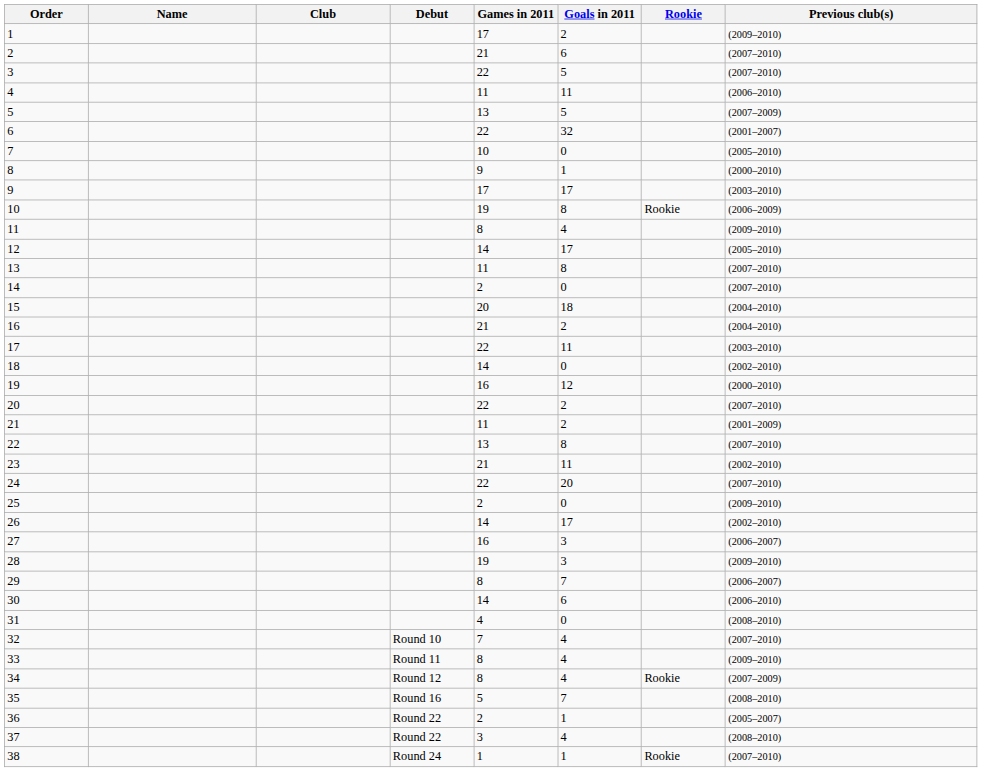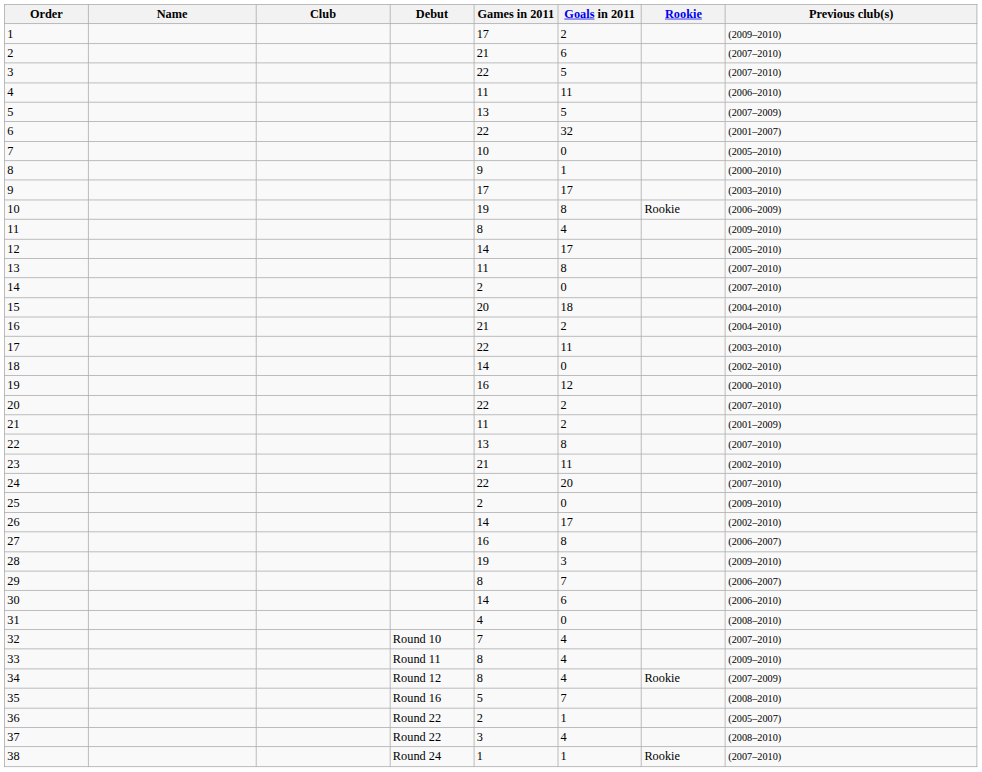 <table class="wikitable sortable" style="width:100%;">
 <tr style="background:#efefef;">
 <th width=5%>Order</th>
 <th style="width:10%;">Name</th>
 <th width=8%>Club</th>
 <th width=5%>Debut</th>
 <th width=5%>Games in 2011</th>
 <th width=5%><a href='#'>Goals</a> in 2011</th>
 <th width=5%><a href='#'>Rookie</a></th>
 <th style="width:15%;">Previous club(s)</th>
 </tr>
 <tr>
 <td>1</td>
 <td></td>
 <td></td>
 <td></td>
 <td>17</td>
 <td>2</td>
 <td></td>
 <td> <small>(2009–2010)</small></td>
 </tr>
 <tr>
 <td>2</td>
 <td></td>
 <td></td>
 <td></td>
 <td>21</td>
 <td>6</td>
 <td></td>
 <td> <small>(2007–2010)</small></td>
 </tr>
 <tr>
 <td>3</td>
 <td></td>
 <td></td>
 <td></td>
 <td>22</td>
 <td>5</td>
 <td></td>
 <td> <small>(2007–2010)</small></td>
 </tr>
 <tr>
 <td>4</td>
 <td></td>
 <td></td>
 <td></td>
 <td>11</td>
 <td>11</td>
 <td></td>
 <td> <small>(2006–2010)</small></td>
 </tr>
 <tr>
 <td>5</td>
 <td></td>
 <td></td>
 <td></td>
 <td>13</td>
 <td>5</td>
 <td></td>
 <td> <small>(2007–2009)</small></td>
 </tr>
 <tr>
 <td>6</td>
 <td></td>
 <td></td>
 <td></td>
 <td>22</td>
 <td>32</td>
 <td></td>
 <td> <small>(2001–2007)</small></td>
 </tr>
 <tr>
 <td>7</td>
 <td></td>
 <td></td>
 <td></td>
 <td>10</td>
 <td>0</td>
 <td></td>
 <td> <small>(2005–2010)</small></td>
 </tr>
 <tr>
 <td>8</td>
 <td></td>
 <td></td>
 <td></td>
 <td>9</td>
 <td>1</td>
 <td></td>
 <td> <small>(2000–2010)</small></td>
 </tr>
 <tr>
 <td>9</td>
 <td></td>
 <td></td>
 <td></td>
 <td>17</td>
 <td>17</td>
 <td></td>
 <td> <small>(2003–2010)</small></td>
 </tr>
 <tr>
 <td>10</td>
 <td></td>
 <td></td>
 <td></td>
 <td>19</td>
 <td>8</td>
 <td>Rookie</td>
 <td> <small>(2006–2009)</small></td>
 </tr>
 <tr>
 <td>11</td>
 <td></td>
 <td></td>
 <td></td>
 <td>8</td>
 <td>4</td>
 <td></td>
 <td> <small>(2009–2010)</small></td>
 </tr>
 <tr>
 <td>12</td>
 <td></td>
 <td></td>
 <td></td>
 <td>14</td>
 <td>17</td>
 <td></td>
 <td> <small>(2005–2010)</small></td>
 </tr>
 <tr>
 <td>13</td>
 <td></td>
 <td></td>
 <td></td>
 <td>11</td>
 <td>8</td>
 <td></td>
 <td> <small>(2007–2010)</small></td>
 </tr>
 <tr>
 <td>14</td>
 <td></td>
 <td></td>
 <td></td>
 <td>2</td>
 <td>0</td>
 <td></td>
 <td> <small>(2007–2010)</small></td>
 </tr>
 <tr>
 <td>15</td>
 <td></td>
 <td></td>
 <td></td>
 <td>20</td>
 <td>18</td>
 <td></td>
 <td> <small>(2004–2010)</small></td>
 </tr>
 <tr>
 <td>16</td>
 <td></td>
 <td></td>
 <td></td>
 <td>21</td>
 <td>2</td>
 <td></td>
 <td> <small>(2004–2010)</small></td>
 </tr>
 <tr>
 <td>17</td>
 <td></td>
 <td></td>
 <td></td>
 <td>22</td>
 <td>11</td>
 <td></td>
 <td> <small>(2003–2010)</small></td>
 </tr>
 <tr>
 <td>18</td>
 <td></td>
 <td></td>
 <td></td>
 <td>14</td>
 <td>0</td>
 <td></td>
 <td> <small>(2002–2010)</small></td>
 </tr>
 <tr>
 <td>19</td>
 <td></td>
 <td></td>
 <td></td>
 <td>16</td>
 <td>12</td>
 <td></td>
 <td> <small>(2000–2010)</small></td>
 </tr>
 <tr>
 <td>20</td>
 <td></td>
 <td></td>
 <td></td>
 <td>22</td>
 <td>2</td>
 <td></td>
 <td> <small>(2007–2010)</small></td>
 </tr>
 <tr>
 <td>21</td>
 <td></td>
 <td></td>
 <td></td>
 <td>11</td>
 <td>2</td>
 <td></td>
 <td> <small>(2001–2009)</small></td>
 </tr>
 <tr>
 <td>22</td>
 <td></td>
 <td></td>
 <td></td>
 <td>13</td>
 <td>8</td>
 <td></td>
 <td> <small>(2007–2010)</small></td>
 </tr>
 <tr>
 <td>23</td>
 <td></td>
 <td></td>
 <td></td>
 <td>21</td>
 <td>11</td>
 <td></td>
 <td> <small>(2002–2010)</small></td>
 </tr>
 <tr>
 <td>24</td>
 <td></td>
 <td></td>
 <td></td>
 <td>22</td>
 <td>20</td>
 <td></td>
 <td> <small>(2007–2010)</small></td>
 </tr>
 <tr>
 <td>25</td>
 <td></td>
 <td></td>
 <td></td>
 <td>2</td>
 <td>0</td>
 <td></td>
 <td> <small>(2009–2010)</small></td>
 </tr>
 <tr>
 <td>26</td>
 <td></td>
 <td></td>
 <td></td>
 <td>14</td>
 <td>17</td>
 <td></td>
 <td> <small>(2002–2010)</small></td>
 </tr>
 <tr>
 <td>27</td>
 <td></td>
 <td></td>
 <td></td>
 <td>16</td>
-<td>3</td>
+<td>8</td>
 <td></td>
 <td> <small>(2006–2007)</small></td>
 </tr>
 <tr>
 <td>28</td>
 <td></td>
 <td></td>
 <td></td>
 <td>19</td>
 <td>3</td>
 <td></td>
 <td> <small>(2009–2010)</small></td>
 </tr>
 <tr>
 <td>29</td>
 <td></td>
 <td></td>
 <td></td>
 <td>8</td>
 <td>7</td>
 <td></td>
 <td> <small>(2006–2007)</small></td>
 </tr>
 <tr>
 <td>30</td>
 <td></td>
 <td></td>
 <td></td>
 <td>14</td>
 <td>6</td>
 <td></td>
 <td> <small>(2006–2010)</small></td>
 </tr>
 <tr>
 <td>31</td>
 <td></td>
 <td></td>
 <td></td>
 <td>4</td>
 <td>0</td>
 <td></td>
 <td> <small>(2008–2010)</small></td>
 </tr>
 <tr>
 <td>32</td>
 <td></td>
 <td></td>
 <td>Round 10</td>
 <td>7</td>
 <td>4</td>
 <td></td>
 <td> <small>(2007–2010)</small></td>
 </tr>
 <tr>
 <td>33</td>
 <td></td>
 <td></td>
 <td>Round 11</td>
 <td>8</td>
 <td>4</td>
 <td></td>
 <td> <small>(2009–2010)</small></td>
 </tr>
 <tr>
 <td>34</td>
 <td></td>
 <td></td>
 <td>Round 12</td>
 <td>8</td>
 <td>4</td>
 <td>Rookie</td>
 <td> <small>(2007–2009)</small></td>
 </tr>
 <tr>
 <td>35</td>
 <td></td>
 <td></td>
 <td>Round 16</td>
 <td>5</td>
 <td>7</td>
 <td></td>
 <td> <small>(2008–2010)</small></td>
 </tr>
 <tr>
 <td>36</td>
 <td></td>
 <td></td>
 <td>Round 22</td>
 <td>2</td>
 <td>1</td>
 <td></td>
 <td> <small>(2005–2007)</small></td>
 </tr>
 <tr>
 <td>37</td>
 <td></td>
 <td></td>
 <td>Round 22</td>
 <td>3</td>
 <td>4</td>
 <td></td>
 <td> <small>(2008–2010)</small></td>
 </tr>
 <tr>
 <td>38</td>
 <td></td>
 <td></td>
 <td>Round 24</td>
 <td>1</td>
 <td>1</td>
 <td>Rookie</td>
 <td> <small>(2007–2010)</small></td>
 </tr>
 </table>
